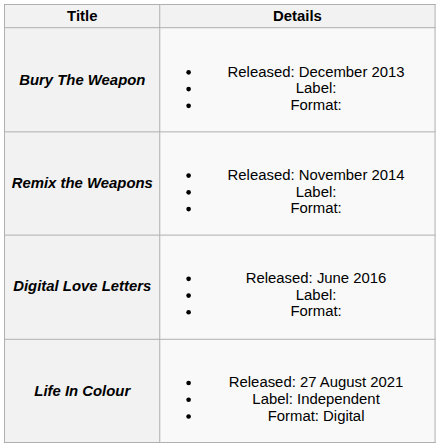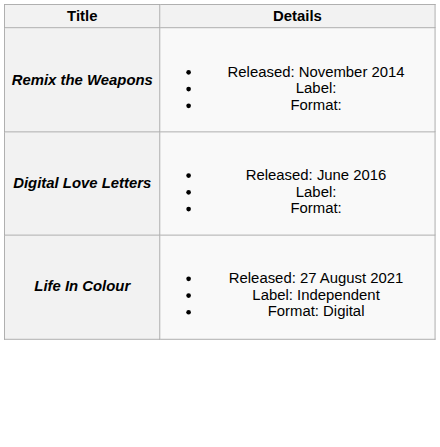 <table class="wikitable plainrowheaders" style="text-align:center;">
 <tr>
 <th scope="col" style="width:10em;">Title</th>
 <th scope="col" style="width:18em;">Details</th>
-</tr>
-<tr>
-<th scope="row"><em>Bury The Weapon</em></th>
-<td><br><ul><li>Released: December 2013</li><li>Label:</li><li>Format:</li></ul></td>
 </tr>
 <tr>
 <th scope="row"><em>Remix the Weapons</em></th>
 <td><br><ul><li>Released: November 2014</li><li>Label:</li><li>Format:</li></ul></td>
 </tr>
 <tr>
 <th scope="row"><em>Digital Love Letters</em></th>
 <td><br><ul><li>Released: June 2016</li><li>Label:</li><li>Format:</li></ul></td>
 </tr>
 <tr>
 <th scope="row"><em>Life In Colour</em></th>
 <td><br><ul><li>Released: 27 August 2021</li><li>Label: Independent</li><li>Format: Digital</li></ul></td>
 </tr>
 </table>
